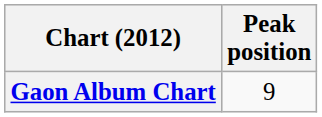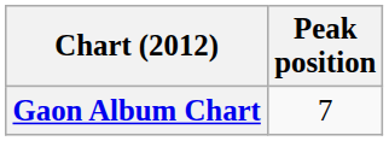 <table class="wikitable plainrowheaders sortable" style="text-align:center;" border="1">
 <tr>
 <th scope="col">Chart (2012)</th>
 <th scope="col">Peak<br>position</th>
 </tr>
 <tr>
 <th scope="row"><a href='#'>Gaon Album Chart</a></th>
-<td>9</td>
+<td>7</td>
 </tr>
 </table>
